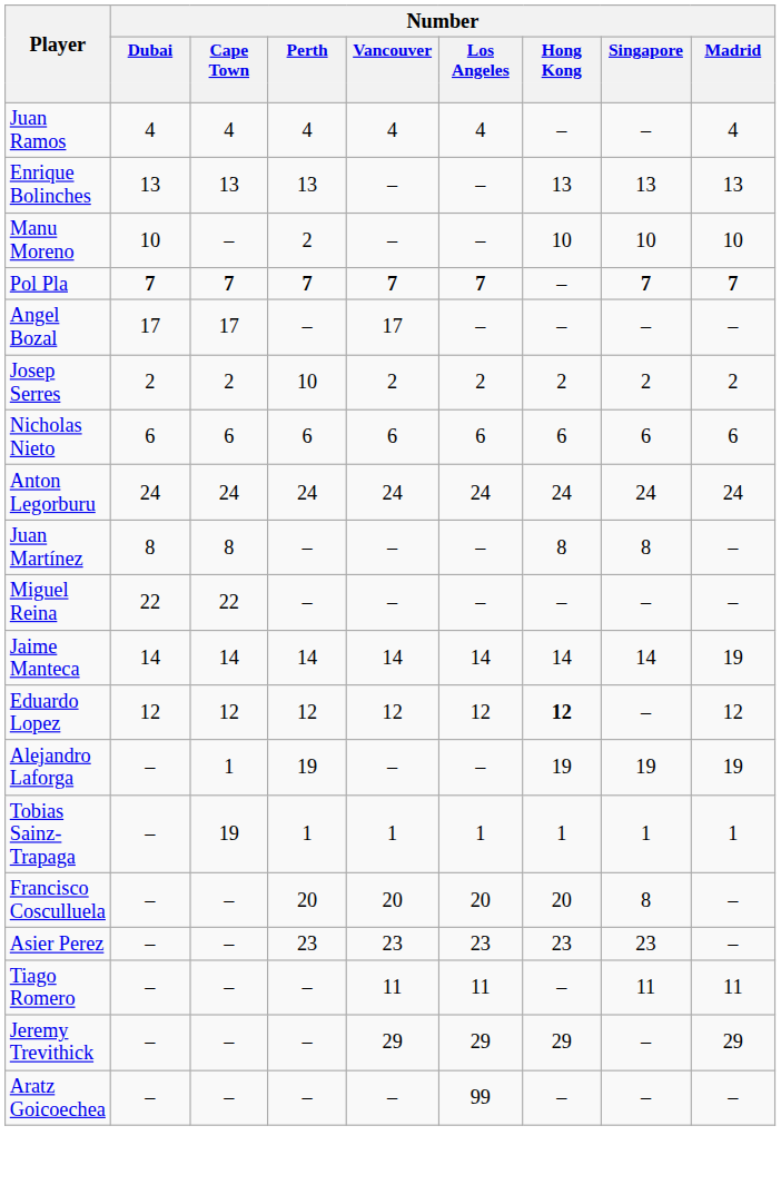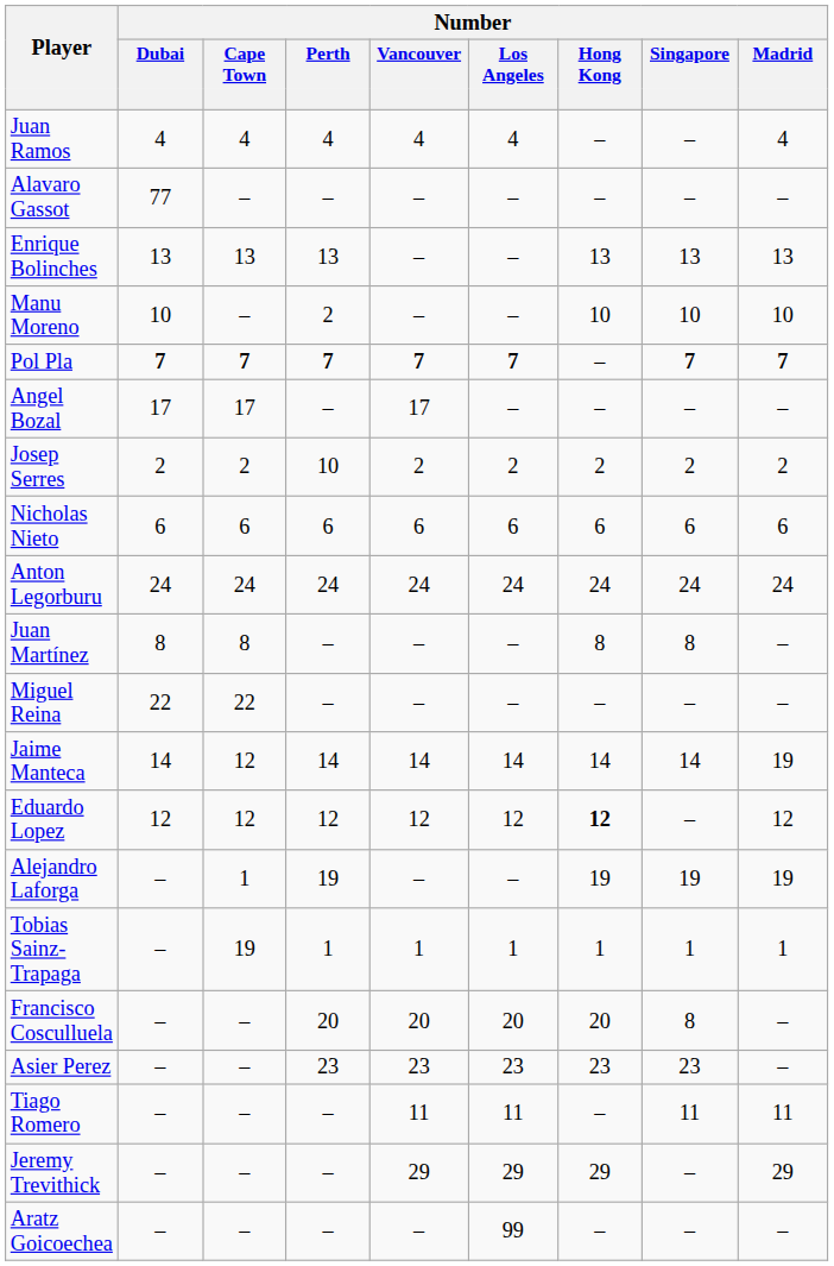 <table class="wikitable sortable" style="text-align:center;">
 <tr>
 <th rowspan="2" style="border-bottom:0px;">Player</th>
 <th colspan="8">Number</th>
 </tr>
 <tr>
 <th valign="top" style="width:5.2em; border-bottom:0px; padding:2px; font-size:85%;"><a href='#'>Dubai</a></th>
 <th valign="top" style="width:5.2em; border-bottom:0px; padding:2px; font-size:85%;"><a href='#'>Cape Town</a></th>
 <th valign="top" style="width:5.2em; border-bottom:0px; padding:2px; font-size:85%;"><a href='#'>Perth</a></th>
 <th valign="top" style="width:5.2em; border-bottom:0px; padding:2px; font-size:85%;"><a href='#'>Vancouver</a></th>
 <th valign="top" style="width:5.2em; border-bottom:0px; padding:2px; font-size:85%;"><a href='#'>Los Angeles</a></th>
 <th valign="top" style="width:5.2em; border-bottom:0px; padding:2px; font-size:85%;"><a href='#'>Hong Kong</a></th>
 <th valign="top" style="width:5.2em; border-bottom:0px; padding:2px; font-size:85%;"><a href='#'>Singapore</a></th>
 <th valign="top" style="width:5.2em; border-bottom:0px; padding:2px; font-size:85%;"><a href='#'>Madrid</a></th>
 </tr>
 <tr style="line-height:8px;">
 <th style="border-top:0px;"> </th>
 <th data-sort-type="number" style="border-top:0px;"></th>
 <th data-sort-type="number" style="border-top:0px;"></th>
 <th data-sort-type="number" style="border-top:0px;"></th>
 <th data-sort-type="number" style="border-top:0px;"></th>
 <th data-sort-type="number" style="border-top:0px;"></th>
 <th data-sort-type="number" style="border-top:0px;"></th>
 <th data-sort-type="number" style="border-top:0px;"></th>
 <th data-sort-type="number" style="border-top:0px;"></th>
 </tr>
 <tr>
 <td align="left"><a href='#'>Juan Ramos</a></td>
 <td>4</td>
 <td>4</td>
 <td>4</td>
 <td>4</td>
 <td>4</td>
 <td>–</td>
 <td>–</td>
 <td>4</td>
+</tr>
+<tr>
+<td align="left"><a href='#'>Alavaro Gassot</a></td>
+<td>77</td>
+<td>–</td>
+<td>–</td>
+<td>–</td>
+<td>–</td>
+<td>–</td>
+<td>–</td>
+<td>–</td>
 </tr>
 <tr>
 <td align="left"><a href='#'>Enrique Bolinches</a></td>
 <td>13</td>
 <td>13</td>
 <td>13</td>
 <td>–</td>
 <td>–</td>
 <td>13</td>
 <td>13</td>
 <td>13</td>
 </tr>
 <tr>
 <td align="left"><a href='#'>Manu Moreno</a></td>
 <td>10</td>
 <td>–</td>
 <td>2</td>
 <td>–</td>
 <td>–</td>
 <td>10</td>
 <td>10</td>
 <td>10</td>
 </tr>
 <tr>
 <td align="left"><a href='#'>Pol Pla</a></td>
 <td><strong>7</strong></td>
 <td><strong>7</strong></td>
 <td><strong>7</strong></td>
 <td><strong>7</strong></td>
 <td><strong>7</strong></td>
 <td>–</td>
 <td><strong>7</strong></td>
 <td><strong>7</strong></td>
 </tr>
 <tr>
 <td align="left"><a href='#'>Angel Bozal</a></td>
 <td>17</td>
 <td>17</td>
 <td>–</td>
 <td>17</td>
 <td>–</td>
 <td>–</td>
 <td>–</td>
 <td>–</td>
 </tr>
 <tr>
 <td align="left"><a href='#'>Josep Serres</a></td>
 <td>2</td>
 <td>2</td>
 <td>10</td>
 <td>2</td>
 <td>2</td>
 <td>2</td>
 <td>2</td>
 <td>2</td>
 </tr>
 <tr>
 <td align="left"><a href='#'>Nicholas Nieto</a></td>
 <td>6</td>
 <td>6</td>
 <td>6</td>
 <td>6</td>
 <td>6</td>
 <td>6</td>
 <td>6</td>
 <td>6</td>
 </tr>
 <tr>
 <td align="left"><a href='#'>Anton Legorburu</a></td>
 <td>24</td>
 <td>24</td>
 <td>24</td>
 <td>24</td>
 <td>24</td>
 <td>24</td>
 <td>24</td>
 <td>24</td>
 </tr>
 <tr>
 <td align="left"><a href='#'>Juan Martínez</a></td>
 <td>8</td>
 <td>8</td>
 <td>–</td>
 <td>–</td>
 <td>–</td>
 <td>8</td>
 <td>8</td>
 <td>–</td>
 </tr>
 <tr>
 <td align="left"><a href='#'>Miguel Reina</a></td>
 <td>22</td>
 <td>22</td>
 <td>–</td>
 <td>–</td>
 <td>–</td>
 <td>–</td>
 <td>–</td>
 <td>–</td>
 </tr>
 <tr>
 <td align="left"><a href='#'>Jaime Manteca</a></td>
 <td>14</td>
-<td>14</td>
+<td>12</td>
 <td>14</td>
 <td>14</td>
 <td>14</td>
 <td>14</td>
 <td>14</td>
 <td>19</td>
 </tr>
 <tr>
 <td align="left"><a href='#'>Eduardo Lopez</a></td>
 <td>12</td>
 <td>12</td>
 <td>12</td>
 <td>12</td>
 <td>12</td>
 <td><strong>12</strong></td>
 <td>–</td>
 <td>12</td>
 </tr>
 <tr>
 <td align="left"><a href='#'>Alejandro Laforga</a></td>
 <td>–</td>
 <td>1</td>
 <td>19</td>
 <td>–</td>
 <td>–</td>
 <td>19</td>
 <td>19</td>
 <td>19</td>
 </tr>
 <tr>
 <td align="left"><a href='#'>Tobias Sainz-Trapaga</a></td>
 <td>–</td>
 <td>19</td>
 <td>1</td>
 <td>1</td>
 <td>1</td>
 <td>1</td>
 <td>1</td>
 <td>1</td>
 </tr>
 <tr>
 <td align="left"><a href='#'>Francisco Cosculluela</a></td>
 <td>–</td>
 <td>–</td>
 <td>20</td>
 <td>20</td>
 <td>20</td>
 <td>20</td>
 <td>8</td>
 <td>–</td>
 </tr>
 <tr>
 <td align="left"><a href='#'>Asier Perez</a></td>
 <td>–</td>
 <td>–</td>
 <td>23</td>
 <td>23</td>
 <td>23</td>
 <td>23</td>
 <td>23</td>
 <td>–</td>
 </tr>
 <tr>
 <td align="left"><a href='#'>Tiago Romero</a></td>
 <td>–</td>
 <td>–</td>
 <td>–</td>
 <td>11</td>
 <td>11</td>
 <td>–</td>
 <td>11</td>
 <td>11</td>
 </tr>
 <tr>
 <td align="left"><a href='#'>Jeremy Trevithick</a></td>
 <td>–</td>
 <td>–</td>
 <td>–</td>
 <td>29</td>
 <td>29</td>
 <td>29</td>
 <td>–</td>
 <td>29</td>
 </tr>
 <tr>
 <td align="left"><a href='#'>Aratz Goicoechea</a></td>
 <td>–</td>
 <td>–</td>
 <td>–</td>
 <td>–</td>
 <td>99</td>
 <td>–</td>
 <td>–</td>
 <td>–</td>
 </tr>
 </table>
